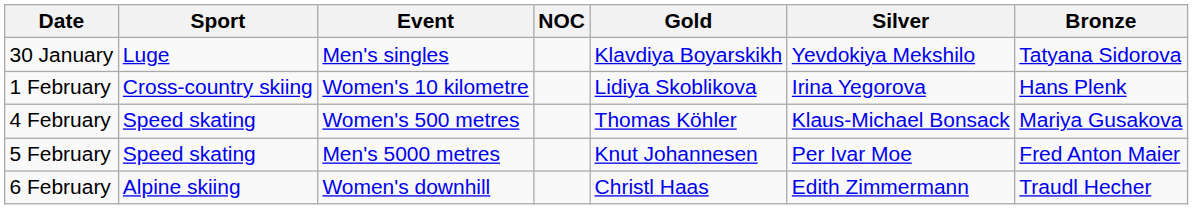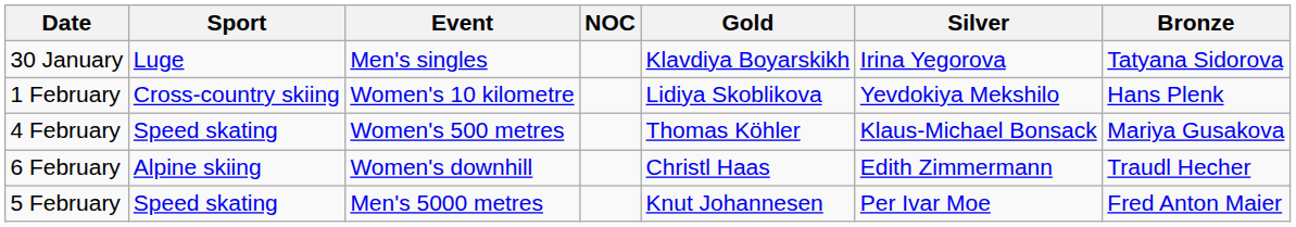 <table class="wikitable">
 <tr>
 <th>Date</th>
 <th>Sport</th>
 <th>Event</th>
 <th>NOC</th>
 <th>Gold</th>
 <th>Silver</th>
 <th>Bronze</th>
 </tr>
 <tr>
 <td>30 January</td>
 <td><a href='#'>Luge</a></td>
 <td><a href='#'>Men's singles</a></td>
 <td></td>
 <td><a href='#'>Klavdiya Boyarskikh</a></td>
-<td><a href='#'>Yevdokiya Mekshilo</a></td>
+<td><a href='#'>Irina Yegorova</a></td>
 <td><a href='#'>Tatyana Sidorova</a></td>
 </tr>
 <tr>
 <td>1 February</td>
 <td><a href='#'>Cross-country skiing</a></td>
 <td><a href='#'>Women's 10 kilometre</a></td>
 <td></td>
 <td><a href='#'>Lidiya Skoblikova</a></td>
-<td><a href='#'>Irina Yegorova</a></td>
+<td><a href='#'>Yevdokiya Mekshilo</a></td>
 <td><a href='#'>Hans Plenk</a></td>
 </tr>
 <tr>
 <td>4 February</td>
 <td><a href='#'>Speed skating</a></td>
 <td><a href='#'>Women's 500 metres</a></td>
 <td></td>
 <td><a href='#'>Thomas Köhler</a></td>
 <td><a href='#'>Klaus-Michael Bonsack</a></td>
 <td><a href='#'>Mariya Gusakova</a></td>
 </tr>
 <tr>
+<td>6 February</td>
+<td><a href='#'>Alpine skiing</a></td>
+<td><a href='#'>Women's downhill</a></td>
+<td></td>
+<td><a href='#'>Christl Haas</a></td>
+<td><a href='#'>Edith Zimmermann</a></td>
+<td><a href='#'>Traudl Hecher</a></td>
+</tr>
+<tr>
 <td>5 February</td>
 <td><a href='#'>Speed skating</a></td>
 <td><a href='#'>Men's 5000 metres</a></td>
 <td></td>
 <td><a href='#'>Knut Johannesen</a></td>
 <td><a href='#'>Per Ivar Moe</a></td>
 <td><a href='#'>Fred Anton Maier</a></td>
 </tr>
-<tr>
-<td>6 February</td>
-<td><a href='#'>Alpine skiing</a></td>
-<td><a href='#'>Women's downhill</a></td>
-<td></td>
-<td><a href='#'>Christl Haas</a></td>
-<td><a href='#'>Edith Zimmermann</a></td>
-<td><a href='#'>Traudl Hecher</a></td>
-</tr>
 </table>
